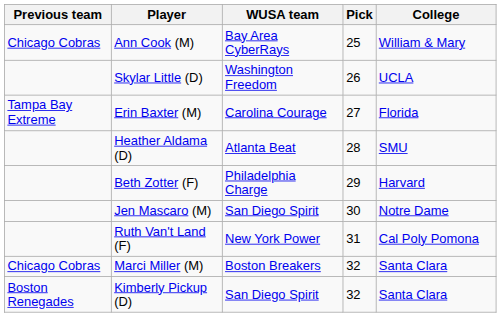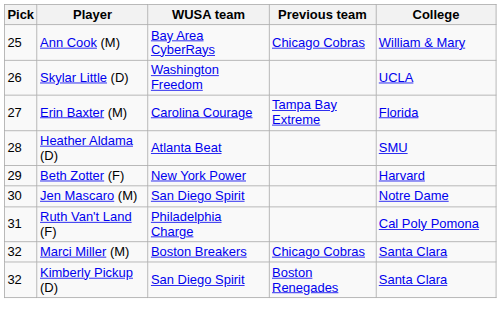 <table class="wikitable">
 <tr>
-<th width="22%">Previous team</th>
+<th width="5%">Pick</th>
 <th width="23%">Player</th>
 <th width="25%">WUSA team</th>
-<th width="5%">Pick</th>
+<th width="22%">Previous team</th>
 <th width="35%">College</th>
 </tr>
 <tr>
-<td><a href='#'>Chicago Cobras</a></td>
+<td>25</td>
 <td><a href='#'>Ann Cook</a> (M)</td>
 <td><a href='#'>Bay Area CyberRays</a></td>
-<td>25</td>
+<td><a href='#'>Chicago Cobras</a></td>
 <td><a href='#'>William & Mary</a></td>
 </tr>
 <tr>
-<td></td>
+<td>26</td>
 <td><a href='#'>Skylar Little</a> (D)</td>
 <td><a href='#'>Washington Freedom</a></td>
-<td>26</td>
+<td></td>
 <td><a href='#'>UCLA</a></td>
 </tr>
 <tr>
-<td><a href='#'>Tampa Bay Extreme</a></td>
+<td>27</td>
 <td><a href='#'>Erin Baxter</a> (M)</td>
 <td><a href='#'>Carolina Courage</a></td>
-<td>27</td>
+<td><a href='#'>Tampa Bay Extreme</a></td>
 <td><a href='#'>Florida</a></td>
 </tr>
 <tr>
-<td></td>
+<td>28</td>
 <td><a href='#'>Heather Aldama</a> (D)</td>
 <td><a href='#'>Atlanta Beat</a></td>
-<td>28</td>
+<td></td>
 <td><a href='#'>SMU</a></td>
 </tr>
 <tr>
+<td>29</td>
+<td><a href='#'>Beth Zotter</a> (F)</td>
+<td><a href='#'>New York Power</a></td>
 <td></td>
-<td><a href='#'>Beth Zotter</a> (F)</td>
-<td><a href='#'>Philadelphia Charge</a></td>
-<td>29</td>
 <td><a href='#'>Harvard</a></td>
 </tr>
 <tr>
-<td></td>
+<td>30</td>
 <td><a href='#'>Jen Mascaro</a> (M)</td>
 <td><a href='#'>San Diego Spirit</a></td>
-<td>30</td>
+<td></td>
 <td><a href='#'>Notre Dame</a></td>
 </tr>
 <tr>
+<td>31</td>
+<td><a href='#'>Ruth Van't Land</a> (F)</td>
+<td><a href='#'>Philadelphia Charge</a></td>
 <td></td>
-<td><a href='#'>Ruth Van't Land</a> (F)</td>
-<td><a href='#'>New York Power</a></td>
-<td>31</td>
 <td><a href='#'>Cal Poly Pomona</a></td>
 </tr>
 <tr>
-<td><a href='#'>Chicago Cobras</a></td>
+<td>32</td>
 <td><a href='#'>Marci Miller</a> (M)</td>
 <td><a href='#'>Boston Breakers</a></td>
-<td>32</td>
+<td><a href='#'>Chicago Cobras</a></td>
 <td><a href='#'>Santa Clara</a></td>
 </tr>
 <tr>
-<td><a href='#'>Boston Renegades</a></td>
+<td>32</td>
 <td><a href='#'>Kimberly Pickup</a> (D)</td>
 <td><a href='#'>San Diego Spirit</a></td>
-<td>32</td>
+<td><a href='#'>Boston Renegades</a></td>
 <td><a href='#'>Santa Clara</a></td>
 </tr>
 </table>
